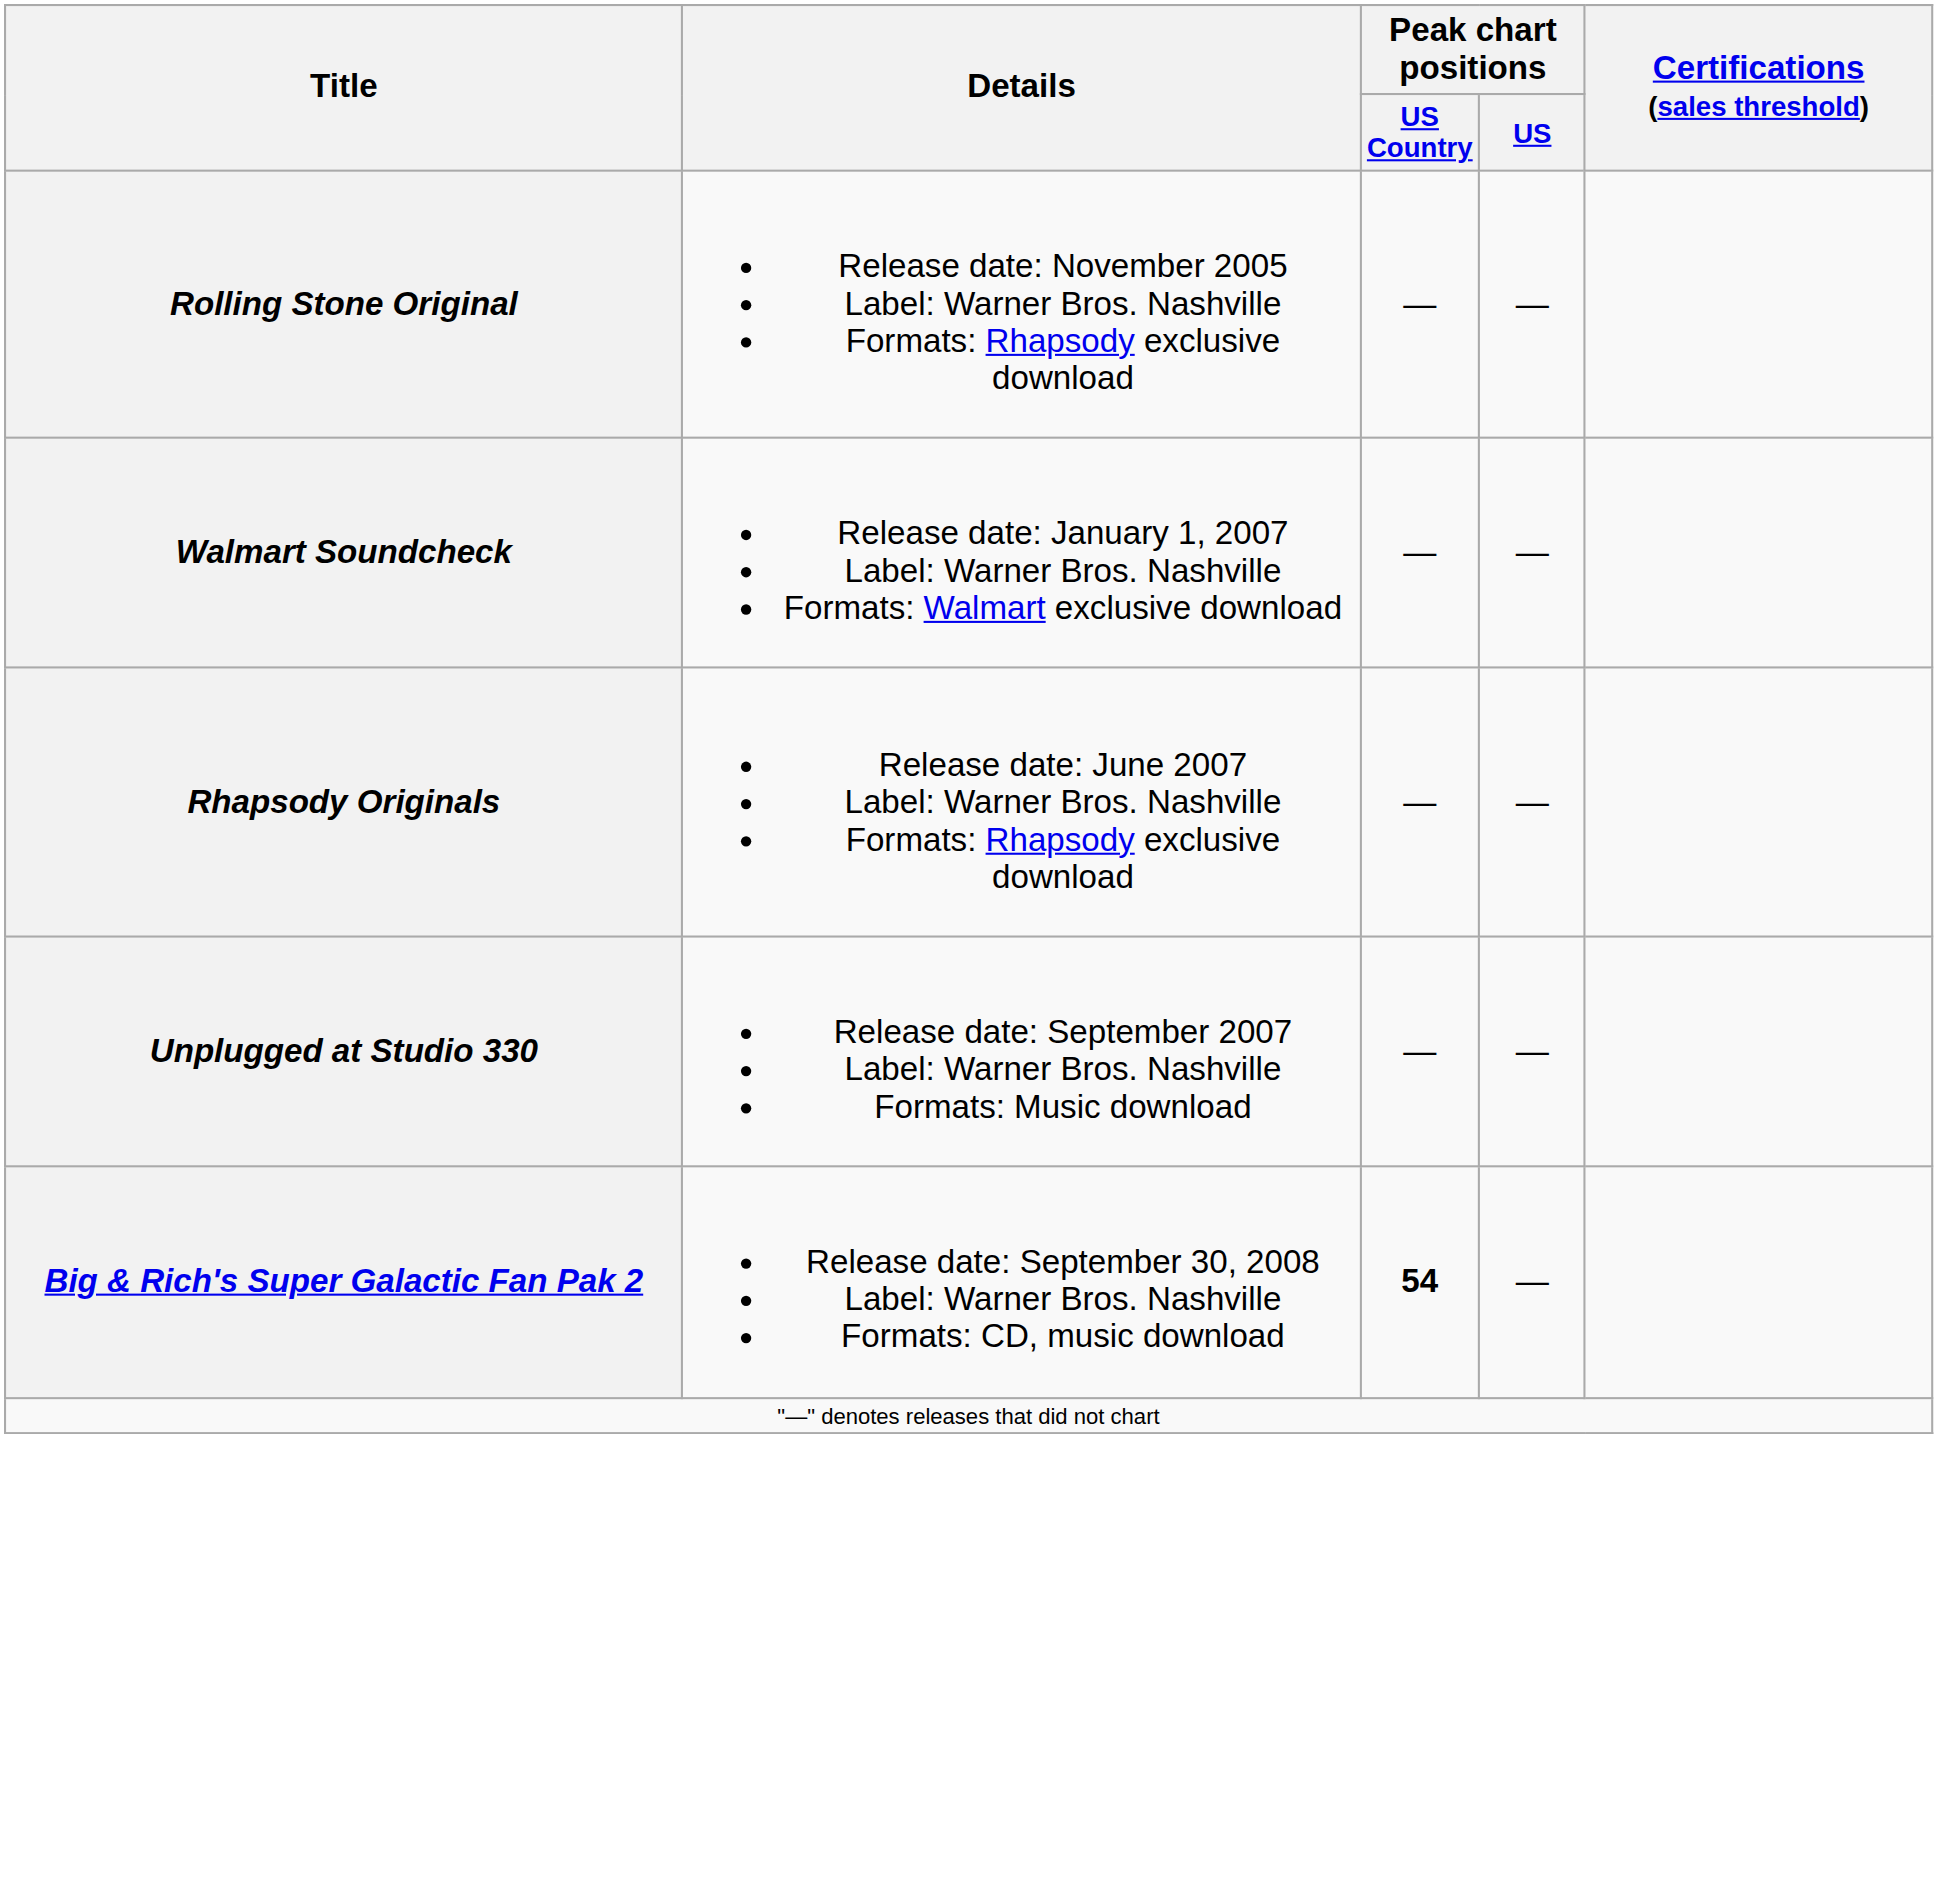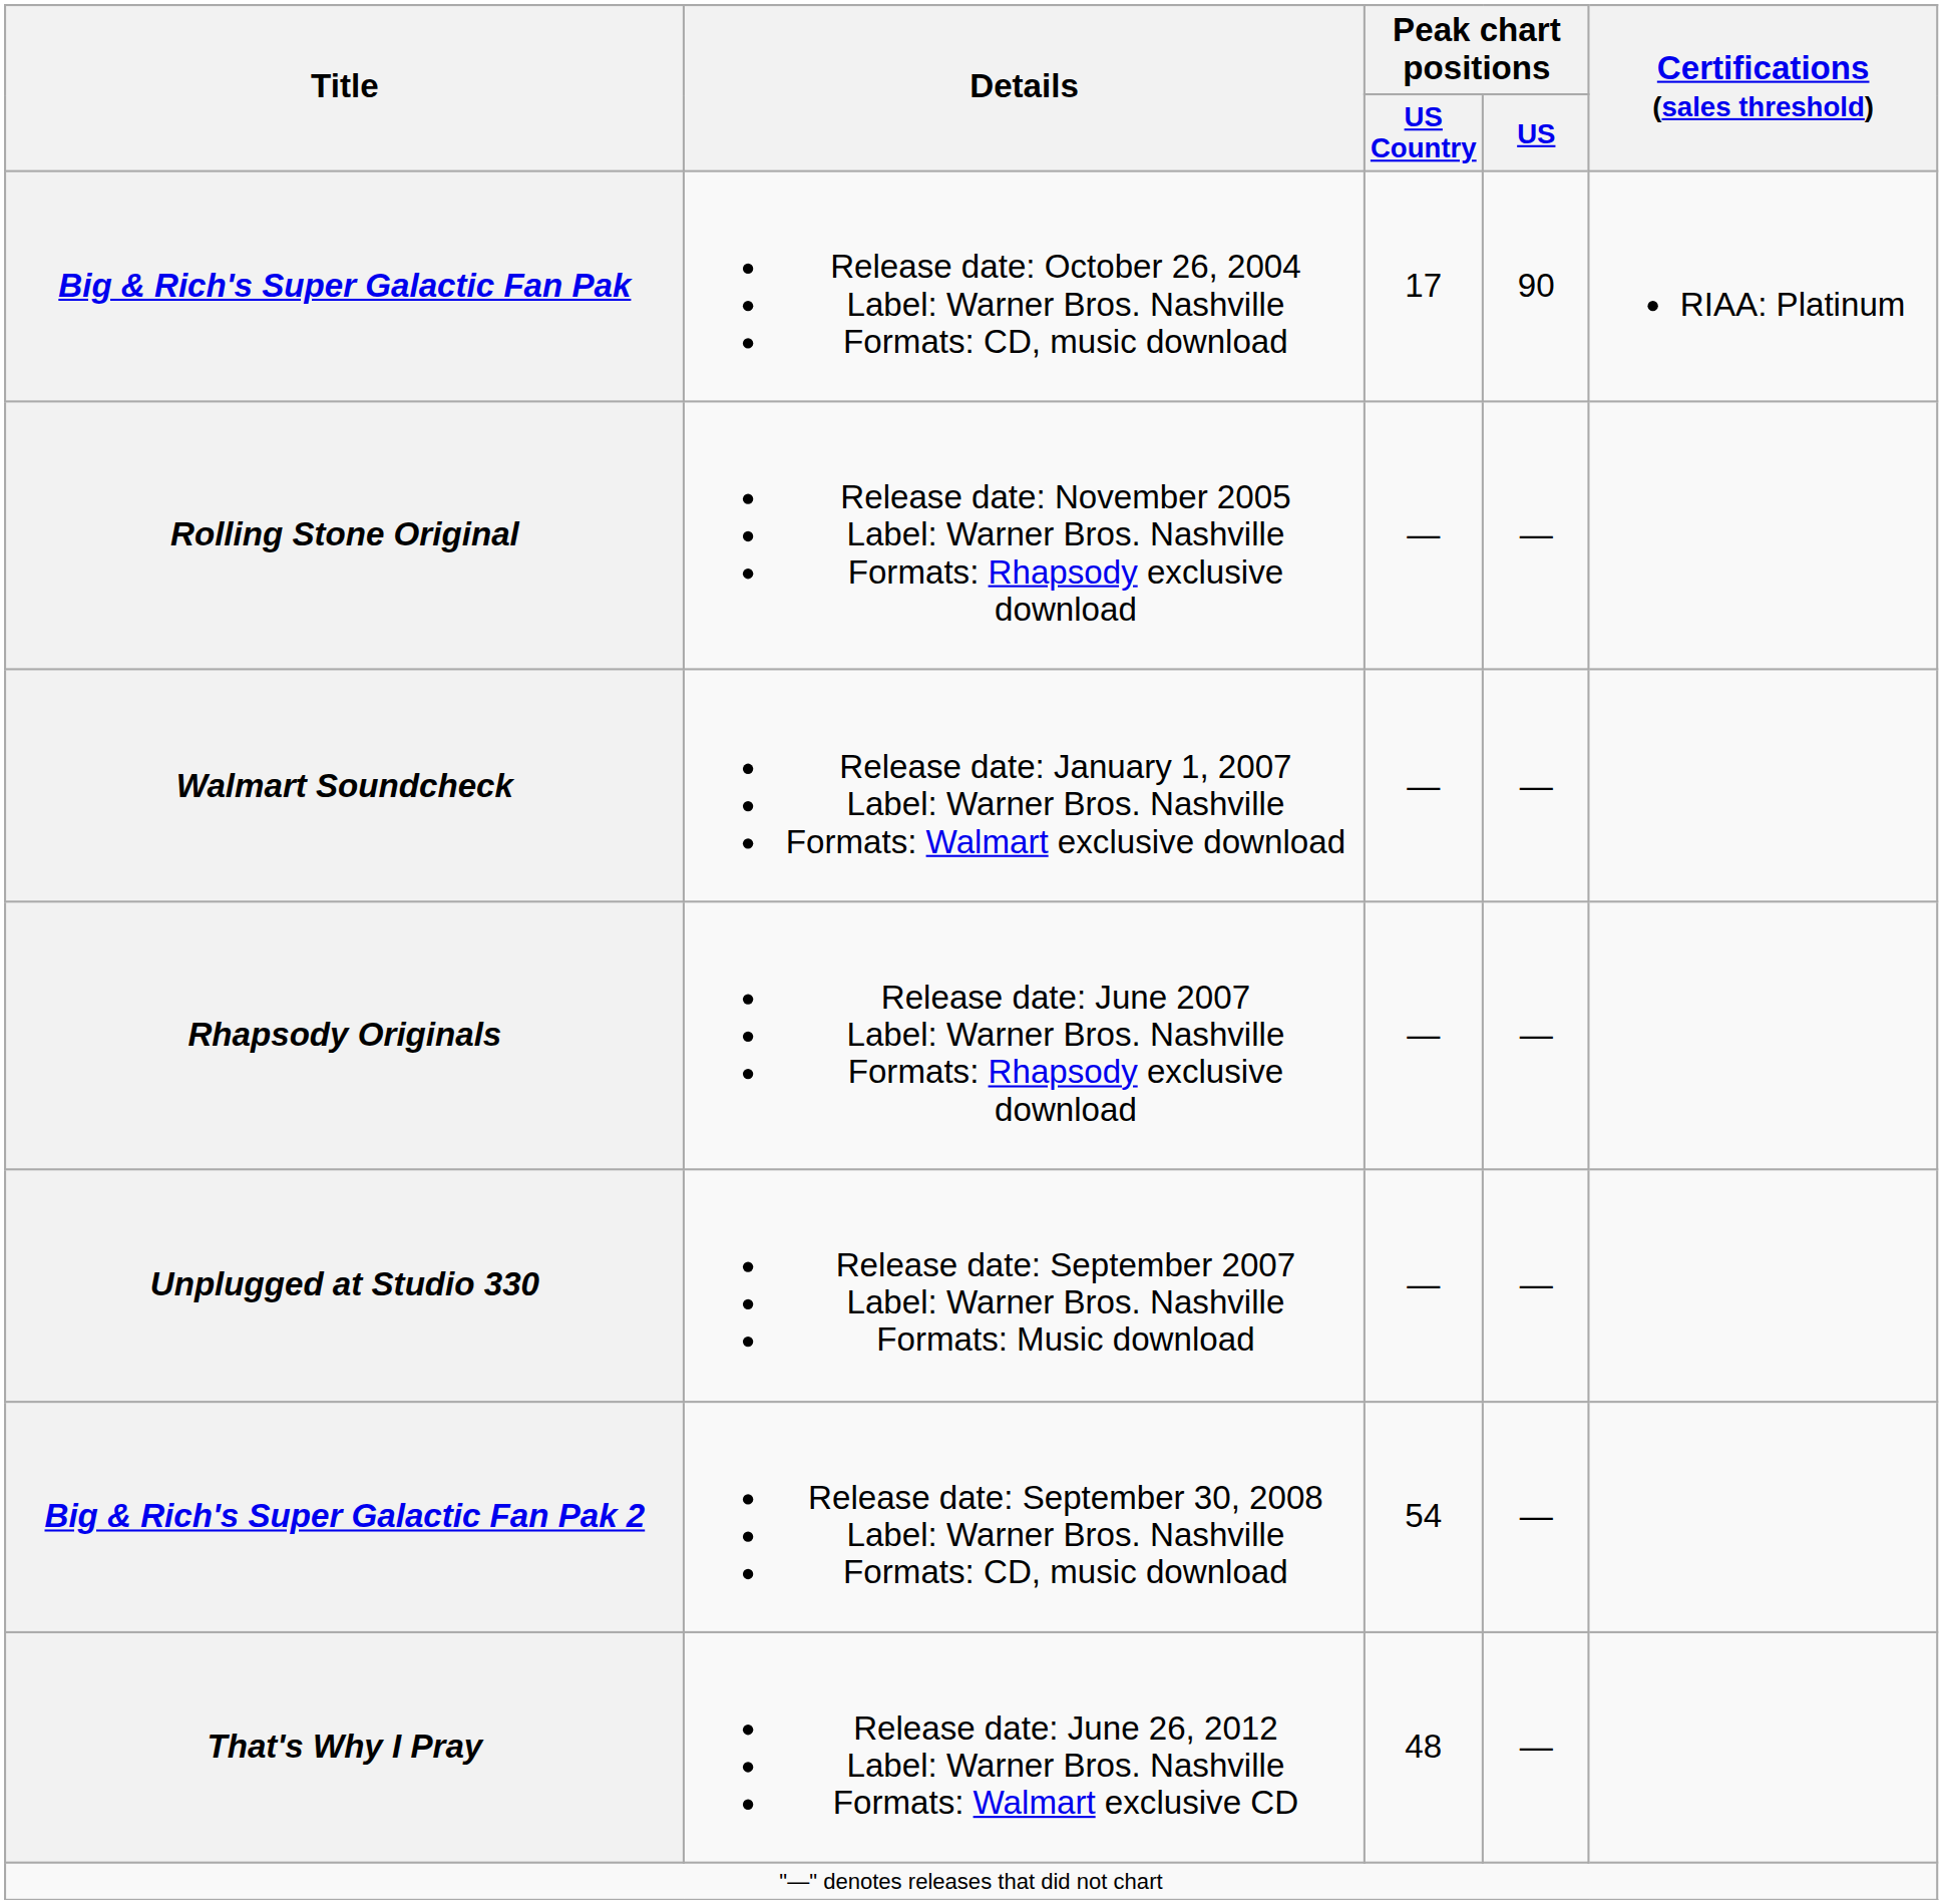 <table class="wikitable plainrowheaders" style="text-align:center;">
 <tr>
 <th rowspan="2" style="width:20em;">Title</th>
 <th rowspan="2" style="width:20em;">Details</th>
 <th colspan="2">Peak chart<br>positions</th>
 <th rowspan="2" style="width:10em;"><a href='#'>Certifications</a><br><small>(<a href='#'>sales threshold</a>)</small></th>
 </tr>
 <tr style="font-size:smaller;">
 <th width="45"><a href='#'>US Country</a><br></th>
 <th width="45"><a href='#'>US</a><br></th>
+</tr>
+<tr>
+<th scope="row"><em><a href='#'>Big & Rich's Super Galactic Fan Pak</a></em></th>
+<td><br><ul><li>Release date: October 26, 2004</li><li>Label: Warner Bros. Nashville</li><li>Formats: CD, music download</li></ul></td>
+<td>17</td>
+<td>90</td>
+<td align="left"><br><ul><li>RIAA: Platinum</li></ul></td>
 </tr>
 <tr>
 <th scope="row"><em>Rolling Stone Original</em></th>
 <td><br><ul><li>Release date: November 2005</li><li>Label: Warner Bros. Nashville</li><li>Formats: <a href='#'>Rhapsody</a> exclusive download</li></ul></td>
 <td>—</td>
 <td>—</td>
 <td></td>
 </tr>
 <tr>
 <th scope="row"><em>Walmart Soundcheck</em></th>
 <td><br><ul><li>Release date: January 1, 2007</li><li>Label: Warner Bros. Nashville</li><li>Formats: <a href='#'>Walmart</a> exclusive download</li></ul></td>
 <td>—</td>
 <td>—</td>
 <td></td>
 </tr>
 <tr>
 <th scope="row"><em>Rhapsody Originals</em></th>
 <td><br><ul><li>Release date: June 2007</li><li>Label: Warner Bros. Nashville</li><li>Formats: <a href='#'>Rhapsody</a> exclusive download</li></ul></td>
 <td>—</td>
 <td>—</td>
 <td></td>
 </tr>
 <tr>
 <th scope="row"><em>Unplugged at Studio 330</em></th>
 <td><br><ul><li>Release date: September 2007</li><li>Label: Warner Bros. Nashville</li><li>Formats: Music download</li></ul></td>
 <td>—</td>
 <td>—</td>
 <td></td>
 </tr>
 <tr>
 <th scope="row"><em><a href='#'>Big & Rich's Super Galactic Fan Pak 2</a></em></th>
 <td><br><ul><li>Release date: September 30, 2008</li><li>Label: Warner Bros. Nashville</li><li>Formats: CD, music download</li></ul></td>
-<td><strong>54</strong></td>
+<td>54</td>
+<td>—</td>
+<td></td>
+</tr>
+<tr>
+<th scope="row"><em>That's Why I Pray</em></th>
+<td><br><ul><li>Release date: June 26, 2012</li><li>Label: Warner Bros. Nashville</li><li>Formats: <a href='#'>Walmart</a> exclusive CD</li></ul></td>
+<td>48</td>
 <td>—</td>
 <td></td>
 </tr>
 <tr>
 <td colspan="5" style="font-size:8pt">"—" denotes releases that did not chart</td>
 </tr>
 <tr>
 </tr>
 </table>
